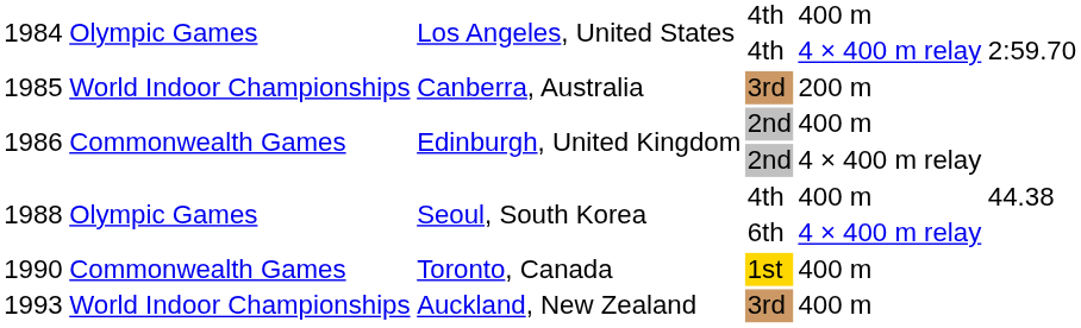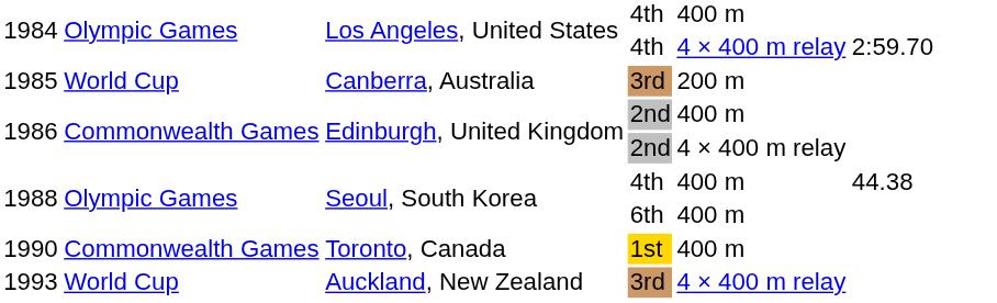 <table>
 <tr>
 <td rowspan=2>1984</td>
 <td rowspan=2><a href='#'>Olympic Games</a></td>
 <td rowspan=2><a href='#'>Los Angeles</a>, United States</td>
 <td>4th</td>
 <td>400 m</td>
 <td></td>
 </tr>
 <tr>
 <td>4th</td>
 <td><a href='#'>4 × 400 m relay</a></td>
 <td>2:59.70 </td>
 </tr>
 <tr>
 <td>1985</td>
-<td><a href='#'>World Indoor Championships</a></td>
+<td><a href='#'>World Cup</a></td>
 <td><a href='#'>Canberra</a>, Australia</td>
 <td bgcolor="cc9966">3rd</td>
 <td>200 m</td>
 </tr>
 <tr>
 <td rowspan=2>1986</td>
 <td rowspan=2><a href='#'>Commonwealth Games</a></td>
 <td rowspan=2><a href='#'>Edinburgh</a>, United Kingdom</td>
 <td bgcolor="silver">2nd</td>
 <td>400 m</td>
 <td></td>
 </tr>
 <tr>
 <td bgcolor="silver">2nd</td>
 <td>4 × 400 m relay</td>
 <td></td>
 </tr>
 <tr>
 <td rowspan=2>1988</td>
 <td rowspan=2><a href='#'>Olympic Games</a></td>
 <td rowspan=2><a href='#'>Seoul</a>, South Korea</td>
 <td>4th</td>
 <td>400 m</td>
 <td>44.38 </td>
 </tr>
 <tr>
 <td>6th</td>
-<td><a href='#'>4 × 400 m relay</a></td>
+<td>400 m</td>
 <td></td>
 </tr>
 <tr>
 <td>1990</td>
 <td><a href='#'>Commonwealth Games</a></td>
 <td><a href='#'>Toronto</a>, Canada</td>
 <td bgcolor="gold">1st</td>
 <td>400 m</td>
 <td></td>
 </tr>
 <tr>
 <td>1993</td>
-<td><a href='#'>World Indoor Championships</a></td>
+<td><a href='#'>World Cup</a></td>
 <td><a href='#'>Auckland</a>, New Zealand</td>
 <td bgcolor="cc9966">3rd</td>
-<td>400 m</td>
+<td><a href='#'>4 × 400 m relay</a></td>
 <td></td>
 </tr>
 </table>
